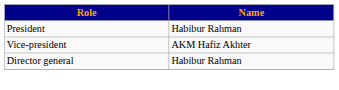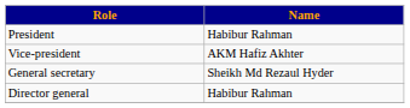 <table class="wikitable">
 <tr>
 <th style="background:#00008B; color:orange; width:250px;">Role</th>
 <th style="background:#00008B; color:orange; width:250px;">Name</th>
 </tr>
 <tr>
 <td>President</td>
 <td> Habibur Rahman</td>
 </tr>
 <tr>
 <td>Vice-president</td>
 <td> AKM Hafiz Akhter</td>
 </tr>
 <tr>
+<td>General secretary</td>
+<td> Sheikh Md Rezaul Hyder</td>
+</tr>
+<tr>
 <td>Director general</td>
 <td> Habibur Rahman</td>
 </tr>
 <tr>
 </tr>
 </table>
